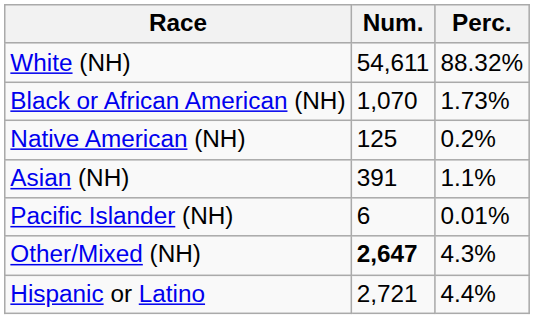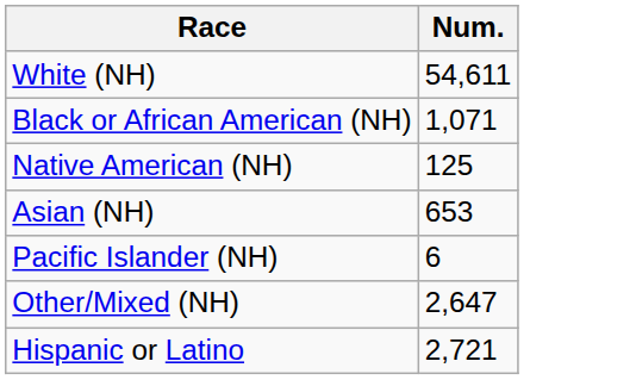 <table class="wikitable">
 <tr>
 <th>Race</th>
 <th>Num.</th>
-<th>Perc.</th>
 </tr>
 <tr>
 <td><a href='#'>White</a> (NH)</td>
 <td>54,611</td>
-<td>88.32%</td>
 </tr>
 <tr>
 <td><a href='#'>Black or African American</a> (NH)</td>
-<td>1,070</td>
-<td>1.73%</td>
+<td>1,071</td>
 </tr>
 <tr>
 <td><a href='#'>Native American</a> (NH)</td>
 <td>125</td>
-<td>0.2%</td>
 </tr>
 <tr>
 <td><a href='#'>Asian</a> (NH)</td>
-<td>391</td>
-<td>1.1%</td>
+<td>653</td>
 </tr>
 <tr>
 <td><a href='#'>Pacific Islander</a> (NH)</td>
 <td>6</td>
-<td>0.01%</td>
 </tr>
 <tr>
 <td><a href='#'>Other/Mixed</a> (NH)</td>
-<td><strong>2,647</strong></td>
-<td>4.3%</td>
+<td>2,647</td>
 </tr>
 <tr>
 <td><a href='#'>Hispanic</a> or <a href='#'>Latino</a></td>
 <td>2,721</td>
-<td>4.4%</td>
 </tr>
 </table>
